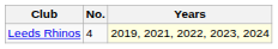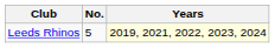 <table class="wikitable">
 <tr>
 <th>Club</th>
 <th>No.</th>
 <th>Years</th>
 </tr>
 <tr>
 <td> <a href='#'>Leeds Rhinos</a></td>
-<td>4</td>
+<td>5</td>
 <td style="background: lightyellow;">2019, 2021, 2022, 2023, 2024</td>
 </tr>
 </table>
